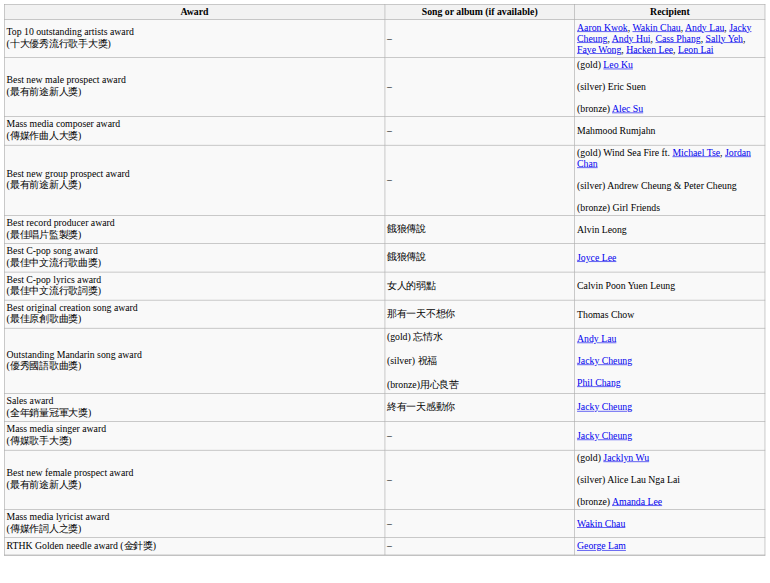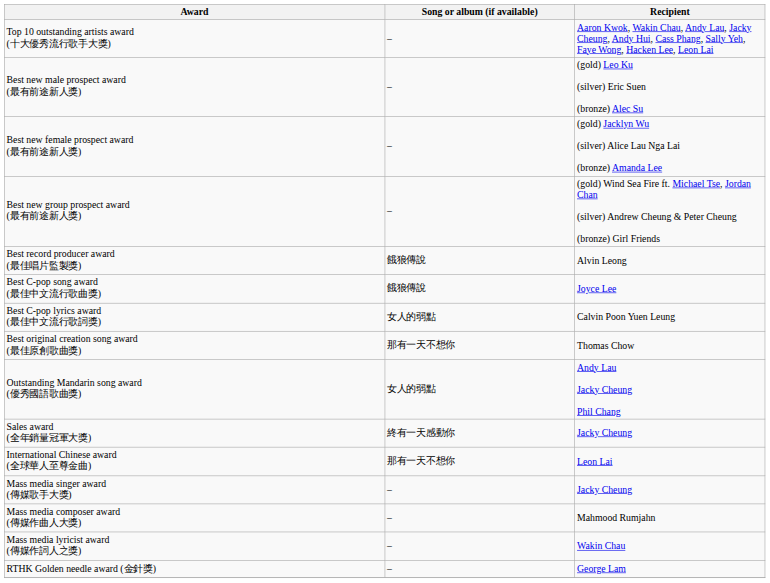 <table class="wikitable">
 <tr>
 <th width=40%>Award</th>
 <th width=20%>Song or album (if available)</th>
 <th width=20%>Recipient</th>
 </tr>
 <tr>
 <td>Top 10 outstanding artists award<br>(十大優秀流行歌手大獎)</td>
 <td>–</td>
 <td><a href='#'>Aaron Kwok</a>, <a href='#'>Wakin Chau</a>, <a href='#'>Andy Lau</a>, <a href='#'>Jacky Cheung</a>, <a href='#'>Andy Hui</a>, <a href='#'>Cass Phang</a>, <a href='#'>Sally Yeh</a>, <a href='#'>Faye Wong</a>, <a href='#'>Hacken Lee</a>, <a href='#'>Leon Lai</a></td>
 </tr>
 <tr>
 <td>Best new male prospect award<br>(最有前途新人獎)</td>
 <td>–</td>
 <td>(gold) <a href='#'>Leo Ku</a><br><br>(silver) Eric Suen <br><br>(bronze) <a href='#'>Alec Su</a></td>
 </tr>
 <tr>
-<td>Mass media composer award<br>(傳媒作曲人大獎)</td>
+<td>Best new female prospect award<br>(最有前途新人獎)</td>
 <td>–</td>
-<td>Mahmood Rumjahn</td>
+<td>(gold) <a href='#'>Jacklyn Wu</a><br><br>(silver) Alice Lau Nga Lai <br><br>(bronze) <a href='#'>Amanda Lee</a></td>
 </tr>
 <tr>
 <td>Best new group prospect award<br>(最有前途新人獎)</td>
 <td>–</td>
 <td>(gold) Wind Sea Fire ft. <a href='#'>Michael Tse</a>, <a href='#'>Jordan Chan</a><br><br>(silver) Andrew Cheung & Peter Cheung <br><br>(bronze) Girl Friends</td>
 </tr>
 <tr>
 <td>Best record producer award<br>(最佳唱片監製獎)</td>
 <td>餓狼傳說</td>
 <td>Alvin Leong</td>
 </tr>
 <tr>
 <td>Best C-pop song award<br>(最佳中文流行歌曲獎)</td>
 <td>餓狼傳說</td>
 <td><a href='#'>Joyce Lee</a></td>
 </tr>
 <tr>
 <td>Best C-pop lyrics award<br>(最佳中文流行歌詞獎)</td>
 <td>女人的弱點</td>
 <td>Calvin Poon Yuen Leung</td>
 </tr>
 <tr>
 <td>Best original creation song award<br>(最佳原創歌曲獎)</td>
 <td>那有一天不想你</td>
 <td>Thomas Chow</td>
 </tr>
 <tr>
 <td>Outstanding Mandarin song award<br>(優秀國語歌曲獎)</td>
-<td>(gold) 忘情水<br><br>(silver) 祝福<br><br>(bronze)用心良苦</td>
+<td>女人的弱點</td>
 <td><a href='#'>Andy Lau</a><br><br><a href='#'>Jacky Cheung</a><br><br><a href='#'>Phil Chang</a></td>
 </tr>
 <tr>
 <td>Sales award<br>(全年銷量冠軍大獎)</td>
 <td>終有一天感動你</td>
 <td><a href='#'>Jacky Cheung</a></td>
 </tr>
 <tr>
+<td>International Chinese award<br>(全球華人至尊金曲)</td>
+<td>那有一天不想你</td>
+<td><a href='#'>Leon Lai</a></td>
+</tr>
+<tr>
 <td>Mass media singer award<br>(傳媒歌手大獎)</td>
 <td>–</td>
 <td><a href='#'>Jacky Cheung</a></td>
 </tr>
 <tr>
-<td>Best new female prospect award<br>(最有前途新人獎)</td>
+<td>Mass media composer award<br>(傳媒作曲人大獎)</td>
 <td>–</td>
-<td>(gold) <a href='#'>Jacklyn Wu</a><br><br>(silver) Alice Lau Nga Lai <br><br>(bronze) <a href='#'>Amanda Lee</a></td>
+<td>Mahmood Rumjahn</td>
 </tr>
 <tr>
 <td>Mass media lyricist award<br>(傳媒作詞人之獎)</td>
 <td>–</td>
 <td><a href='#'>Wakin Chau</a></td>
 </tr>
 <tr>
 <td>RTHK Golden needle award (金針獎)</td>
 <td>–</td>
 <td><a href='#'>George Lam</a></td>
 </tr>
 <tr>
 </tr>
 </table>
